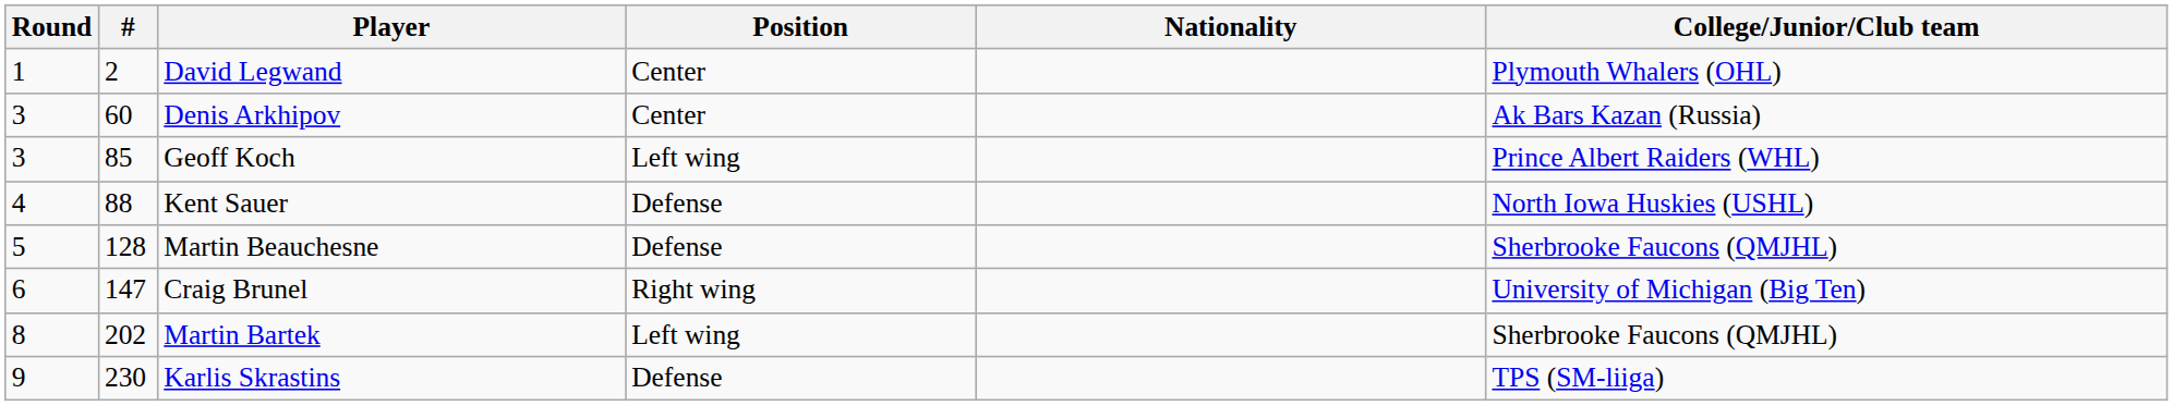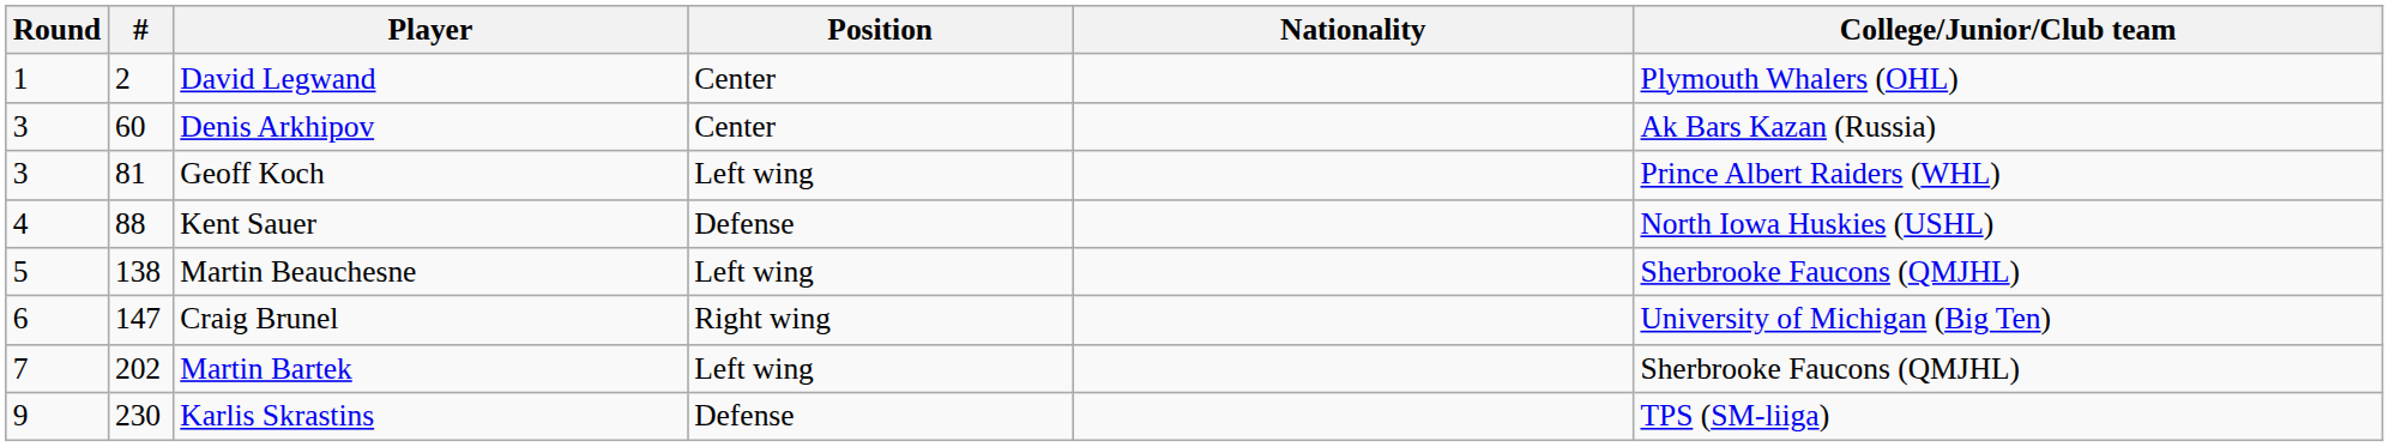 <table class="wikitable">
 <tr>
 <th bgcolor="#DDDDFF" width="2.75%">Round</th>
 <th bgcolor="#DDDDFF" width="2.75%">#</th>
 <th bgcolor="#DDDDFF" width="22.0%">Player</th>
 <th bgcolor="#DDDDFF" width="16.5%">Position</th>
 <th bgcolor="#DDDDFF" width="24.0%">Nationality</th>
 <th bgcolor="#DDDDFF" width="100.0%">College/Junior/Club team</th>
 </tr>
 <tr>
 <td>1</td>
 <td>2</td>
 <td><a href='#'>David Legwand</a></td>
 <td>Center</td>
 <td></td>
 <td><a href='#'>Plymouth Whalers</a> (<a href='#'>OHL</a>)</td>
 </tr>
 <tr>
 <td>3</td>
 <td>60</td>
 <td><a href='#'>Denis Arkhipov</a></td>
 <td>Center</td>
 <td></td>
 <td><a href='#'>Ak Bars Kazan</a> (Russia)</td>
 </tr>
 <tr>
 <td>3</td>
-<td>85</td>
+<td>81</td>
 <td>Geoff Koch</td>
 <td>Left wing</td>
 <td></td>
 <td><a href='#'>Prince Albert Raiders</a> (<a href='#'>WHL</a>)</td>
 </tr>
 <tr>
 <td>4</td>
 <td>88</td>
 <td>Kent Sauer</td>
 <td>Defense</td>
 <td></td>
 <td><a href='#'>North Iowa Huskies</a> (<a href='#'>USHL</a>)</td>
 </tr>
 <tr>
 <td>5</td>
-<td>128</td>
+<td>138</td>
 <td>Martin Beauchesne</td>
-<td>Defense</td>
+<td>Left wing</td>
 <td></td>
 <td><a href='#'>Sherbrooke Faucons</a> (<a href='#'>QMJHL</a>)</td>
 </tr>
 <tr>
 <td>6</td>
 <td>147</td>
 <td>Craig Brunel</td>
 <td>Right wing</td>
 <td></td>
 <td><a href='#'>University of Michigan</a> (<a href='#'>Big Ten</a>)</td>
 </tr>
 <tr>
-<td>8</td>
+<td>7</td>
 <td>202</td>
 <td><a href='#'>Martin Bartek</a></td>
 <td>Left wing</td>
 <td></td>
 <td>Sherbrooke Faucons (QMJHL)</td>
 </tr>
 <tr>
 <td>9</td>
 <td>230</td>
 <td><a href='#'>Karlis Skrastins</a></td>
 <td>Defense</td>
 <td></td>
 <td><a href='#'>TPS</a> (<a href='#'>SM-liiga</a>)</td>
 </tr>
 </table>
